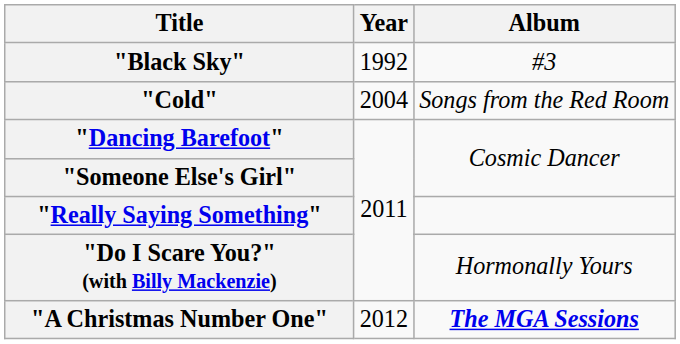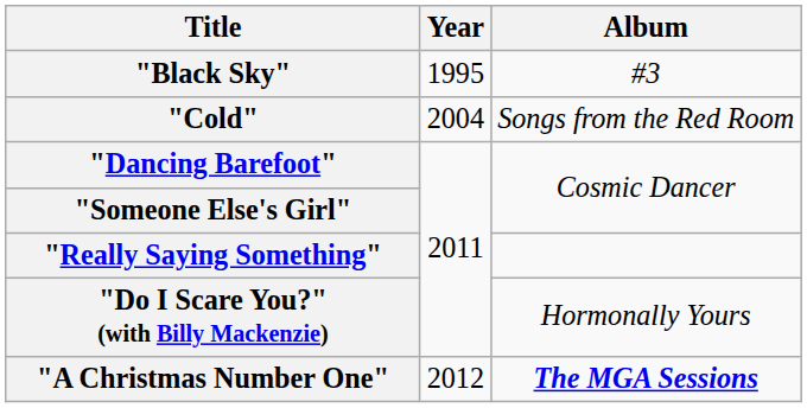 <table class="wikitable plainrowheaders" style="text-align:center;" border="1">
 <tr>
 <th style="width:14em;">Title</th>
 <th>Year</th>
 <th>Album</th>
 </tr>
 <tr>
 <th scope="row">"Black Sky"</th>
-<td>1992</td>
+<td>1995</td>
 <td><em>#3</em></td>
 </tr>
 <tr>
 <th scope="row">"Cold"</th>
 <td>2004</td>
 <td><em>Songs from the Red Room</em></td>
 </tr>
 <tr>
 <th scope="row">"<a href='#'>Dancing Barefoot</a>"</th>
 <td rowspan="4">2011</td>
 <td rowspan="2"><em>Cosmic Dancer</em></td>
 </tr>
 <tr>
 <th scope="row">"Someone Else's Girl"</th>
 </tr>
 <tr>
 <th scope="row">"<a href='#'>Really Saying Something</a>"</th>
 <td></td>
 </tr>
 <tr>
 <th scope="row">"Do I Scare You?"<br><small>(with <a href='#'>Billy Mackenzie</a>)</small></th>
 <td><em>Hormonally Yours</em></td>
 </tr>
 <tr>
 <th scope="row">"A Christmas Number One"</th>
 <td>2012</td>
 <td><strong><em><a href='#'>The MGA Sessions</a></em></strong></td>
 </tr>
 </table>
